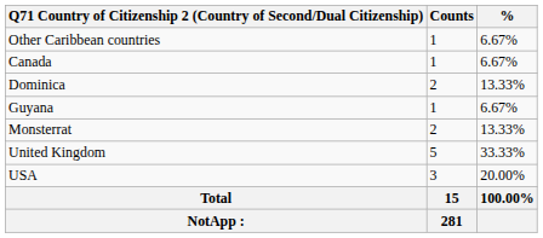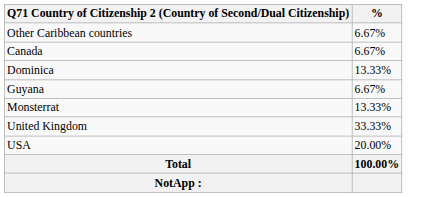 <table class="wikitable sortable">
 <tr>
 <th>Q71 Country of Citizenship 2 (Country of Second/Dual Citizenship)</th>
-<th>Counts</th>
 <th>%</th>
 </tr>
 <tr>
 <td>Other Caribbean countries</td>
-<td>1</td>
 <td>6.67%</td>
 </tr>
 <tr>
 <td>Canada</td>
-<td>1</td>
 <td>6.67%</td>
 </tr>
 <tr>
 <td>Dominica</td>
-<td>2</td>
 <td>13.33%</td>
 </tr>
 <tr>
 <td>Guyana</td>
-<td>1</td>
 <td>6.67%</td>
 </tr>
 <tr>
 <td>Monsterrat</td>
-<td>2</td>
 <td>13.33%</td>
 </tr>
 <tr>
 <td>United Kingdom</td>
-<td>5</td>
 <td>33.33%</td>
 </tr>
 <tr>
 <td>USA</td>
-<td>3</td>
 <td>20.00%</td>
 </tr>
 <tr>
 <th>Total</th>
-<th>15</th>
 <th>100.00%</th>
 </tr>
 <tr>
 <th>NotApp :</th>
-<th>281</th>
 <th></th>
 </tr>
 </table>
